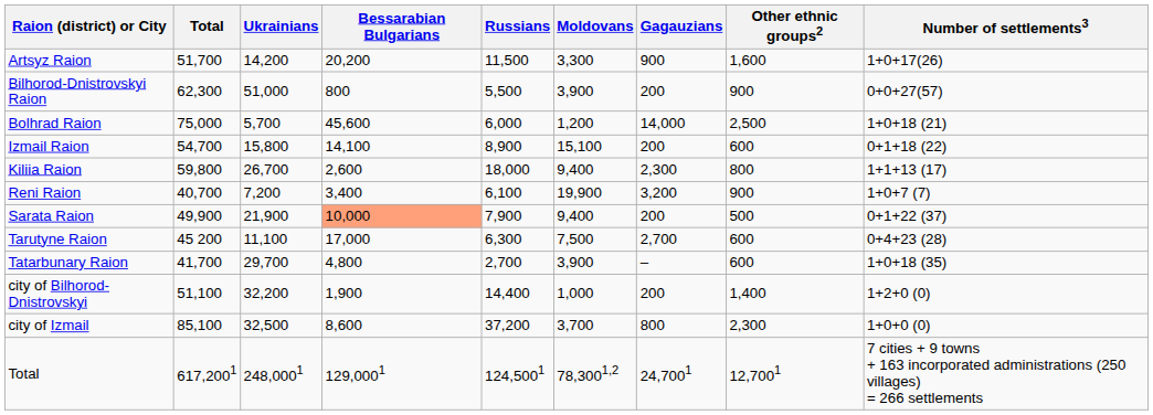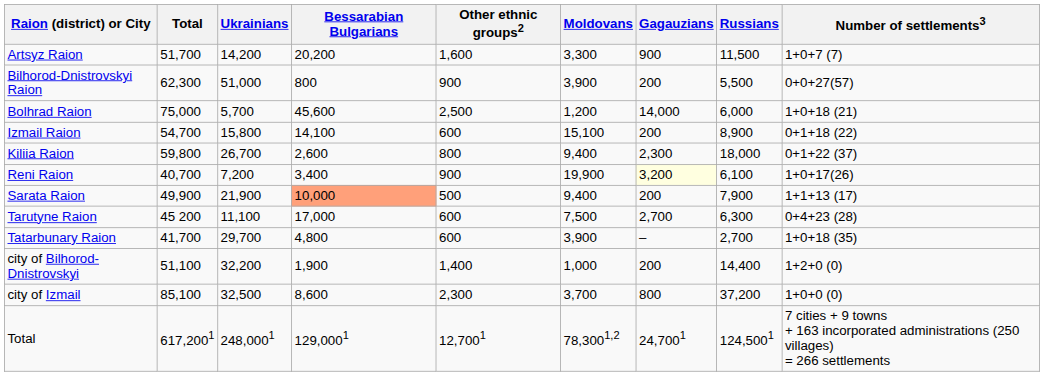 <table class="wikitable">
 <tr>
 <th><a href='#'>Raion</a> (district) or City</th>
 <th>Total</th>
 <th><a href='#'>Ukrainians</a></th>
 <th><a href='#'>Bessarabian Bulgarians</a></th>
-<th><a href='#'>Russians</a></th>
+<th>Other ethnic groups<sup>2</sup></th>
 <th><a href='#'>Moldovans</a></th>
 <th><a href='#'>Gagauzians</a></th>
-<th>Other ethnic groups<sup>2</sup></th>
+<th><a href='#'>Russians</a></th>
 <th>Number of settlements<sup>3</sup></th>
 </tr>
 <tr>
 <td><a href='#'>Artsyz Raion</a></td>
 <td>51,700</td>
 <td>14,200</td>
 <td>20,200</td>
-<td>11,500</td>
+<td>1,600</td>
 <td>3,300</td>
 <td>900</td>
-<td>1,600</td>
-<td>1+0+17(26)</td>
+<td>11,500</td>
+<td>1+0+7 (7)</td>
 </tr>
 <tr>
 <td><a href='#'>Bilhorod-Dnistrovskyi Raion</a></td>
 <td>62,300</td>
 <td>51,000</td>
 <td>800</td>
-<td>5,500</td>
+<td>900</td>
 <td>3,900</td>
 <td>200</td>
-<td>900</td>
+<td>5,500</td>
 <td>0+0+27(57)</td>
 </tr>
 <tr>
 <td><a href='#'>Bolhrad Raion</a></td>
 <td>75,000</td>
 <td>5,700</td>
 <td>45,600</td>
-<td>6,000</td>
+<td>2,500</td>
 <td>1,200</td>
 <td>14,000</td>
-<td>2,500</td>
+<td>6,000</td>
 <td>1+0+18 (21)</td>
 </tr>
 <tr>
 <td><a href='#'>Izmail Raion</a></td>
 <td>54,700</td>
 <td>15,800</td>
 <td>14,100</td>
-<td>8,900</td>
+<td>600</td>
 <td>15,100</td>
 <td>200</td>
-<td>600</td>
+<td>8,900</td>
 <td>0+1+18 (22)</td>
 </tr>
 <tr>
 <td><a href='#'>Kiliia Raion</a></td>
 <td>59,800</td>
 <td>26,700</td>
 <td>2,600</td>
-<td>18,000</td>
+<td>800</td>
 <td>9,400</td>
 <td>2,300</td>
-<td>800</td>
-<td>1+1+13 (17)</td>
+<td>18,000</td>
+<td>0+1+22 (37)</td>
 </tr>
 <tr>
 <td><a href='#'>Reni Raion</a></td>
 <td>40,700</td>
 <td>7,200</td>
 <td>3,400</td>
+<td>900</td>
+<td>19,900</td>
+<td style="background: lightyellow;">3,200</td>
 <td>6,100</td>
-<td>19,900</td>
-<td>3,200</td>
-<td>900</td>
-<td>1+0+7 (7)</td>
+<td>1+0+17(26)</td>
 </tr>
 <tr>
 <td><a href='#'>Sarata Raion</a></td>
 <td>49,900</td>
 <td>21,900</td>
 <td style="background: lightsalmon;">10,000</td>
-<td>7,900</td>
+<td>500</td>
 <td>9,400</td>
 <td>200</td>
-<td>500</td>
-<td>0+1+22 (37)</td>
+<td>7,900</td>
+<td>1+1+13 (17)</td>
 </tr>
 <tr>
 <td><a href='#'>Tarutyne Raion</a></td>
 <td>45 200</td>
 <td>11,100</td>
 <td>17,000</td>
-<td>6,300</td>
+<td>600</td>
 <td>7,500</td>
 <td>2,700</td>
-<td>600</td>
+<td>6,300</td>
 <td>0+4+23 (28)</td>
 </tr>
 <tr>
 <td><a href='#'>Tatarbunary Raion</a></td>
 <td>41,700</td>
 <td>29,700</td>
 <td>4,800</td>
-<td>2,700</td>
+<td>600</td>
 <td>3,900</td>
 <td>–</td>
-<td>600</td>
+<td>2,700</td>
 <td>1+0+18 (35)</td>
 </tr>
 <tr>
 <td>city of <a href='#'>Bilhorod-Dnistrovskyi</a></td>
 <td>51,100</td>
 <td>32,200</td>
 <td>1,900</td>
-<td>14,400</td>
+<td>1,400</td>
 <td>1,000</td>
 <td>200</td>
-<td>1,400</td>
+<td>14,400</td>
 <td>1+2+0 (0)</td>
 </tr>
 <tr>
 <td>city of <a href='#'>Izmail</a></td>
 <td>85,100</td>
 <td>32,500</td>
 <td>8,600</td>
-<td>37,200</td>
+<td>2,300</td>
 <td>3,700</td>
 <td>800</td>
-<td>2,300</td>
+<td>37,200</td>
 <td>1+0+0 (0)</td>
 </tr>
 <tr>
 <td>Total</td>
 <td>617,200<sup>1</sup></td>
 <td>248,000<sup>1</sup></td>
 <td>129,000<sup>1</sup></td>
-<td>124,500<sup>1</sup></td>
+<td>12,700<sup>1</sup></td>
 <td>78,300<sup>1,2</sup></td>
 <td>24,700<sup>1</sup></td>
-<td>12,700<sup>1</sup></td>
+<td>124,500<sup>1</sup></td>
 <td>7 cities + 9 towns <br> + 163 incorporated administrations (250 villages) <br> = 266 settlements</td>
 </tr>
 </table>
